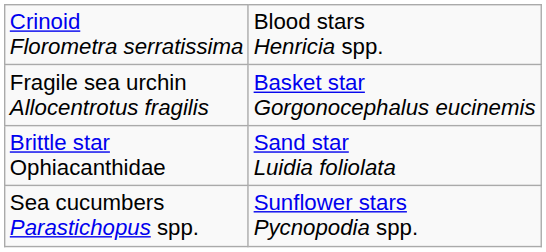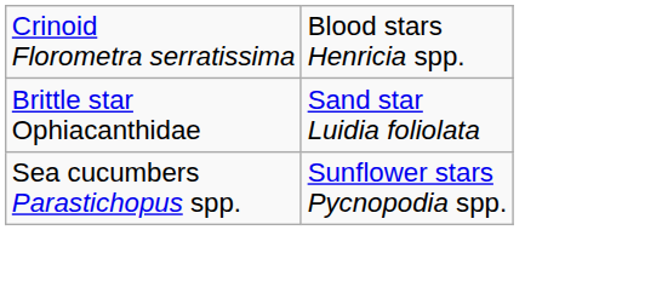 <table class="wikitable">
 <tr>
 <td><a href='#'>Crinoid</a><br><em>Florometra serratissima</em></td>
 <td>Blood stars<br><em>Henricia</em> spp.</td>
-</tr>
-<tr>
-<td>Fragile sea urchin<br><em>Allocentrotus fragilis</em></td>
-<td><a href='#'>Basket star</a><br><em>Gorgonocephalus eucinemis</em></td>
 </tr>
 <tr>
 <td><a href='#'>Brittle star</a><br>Ophiacanthidae</td>
 <td><a href='#'>Sand star</a><br><em>Luidia foliolata</em></td>
 </tr>
 <tr>
 <td>Sea cucumbers<br><em><a href='#'>Parastichopus</a></em> spp.</td>
 <td><a href='#'>Sunflower stars</a><br><em>Pycnopodia</em> spp.</td>
 </tr>
 </table>
